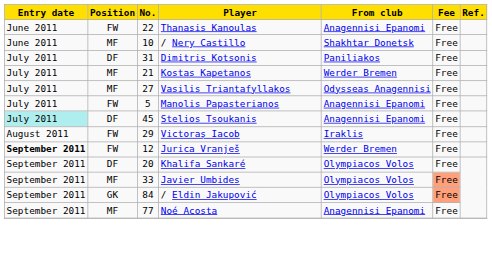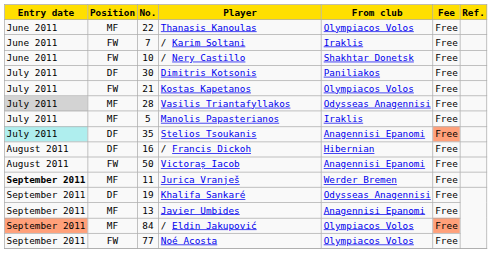 <table class="wikitable sortable">
 <tr>
 <th style="background:#FFDF00; color:black;"><strong>Entry date</strong></th>
 <th style="background:#FFDF00; color:black;"><strong>Position</strong></th>
 <th style="background:#FFDF00; color:black;"><strong>No.</strong></th>
 <th style="background:#FFDF00; color:black;"; width=220><strong>Player</strong></th>
 <th style="background:#FFDF00; color:black;"><strong>From club</strong></th>
 <th style="background:#FFDF00; color:black;"><strong>Fee</strong></th>
 <th style="background:#FFDF00; color:black;"><strong>Ref.</strong></th>
 </tr>
 <tr>
 <td>June 2011</td>
-<td style="text-align:center;">FW</td>
+<td style="text-align:center;">MF</td>
 <td style="text-align:center;">22</td>
 <td style="text-align:left;"> <a href='#'>Thanasis Kanoulas</a></td>
-<td style="text-align:left;"> <a href='#'>Anagennisi Epanomi</a></td>
+<td style="text-align:left;"> <a href='#'>Olympiacos Volos</a></td>
 <td>Free</td>
 <td></td>
 </tr>
 <tr>
 <td>June 2011</td>
-<td style="text-align:center;">MF</td>
+<td style="text-align:center;">FW</td>
+<td style="text-align:center;">7</td>
+<td style="text-align:left;"> /  <a href='#'>Karim Soltani</a></td>
+<td style="text-align:left;"> <a href='#'>Iraklis</a></td>
+<td>Free</td>
+<td></td>
+</tr>
+<tr>
+<td>June 2011</td>
+<td style="text-align:center;">FW</td>
 <td style="text-align:center;">10</td>
 <td style="text-align:left;"> /  <a href='#'>Nery Castillo</a></td>
 <td style="text-align:left;"> <a href='#'>Shakhtar Donetsk</a></td>
 <td>Free</td>
 <td></td>
 </tr>
 <tr>
 <td>July 2011</td>
 <td style="text-align:center;">DF</td>
-<td style="text-align:center;">31</td>
+<td style="text-align:center;">30</td>
 <td style="text-align:left;"> <a href='#'>Dimitris Kotsonis</a></td>
 <td style="text-align:left;"> <a href='#'>Paniliakos</a></td>
 <td>Free</td>
 <td></td>
 </tr>
 <tr>
 <td>July 2011</td>
-<td style="text-align:center;">MF</td>
+<td style="text-align:center;">FW</td>
 <td style="text-align:center;">21</td>
 <td style="text-align:left;"> <a href='#'>Kostas Kapetanos</a></td>
-<td style="text-align:left;"> <a href='#'>Werder Bremen</a></td>
+<td style="text-align:left;"> <a href='#'>Olympiacos Volos</a></td>
 <td>Free</td>
 <td></td>
 </tr>
 <tr>
-<td>July 2011</td>
+<td style="background: lightgrey;">July 2011</td>
 <td style="text-align:center;">MF</td>
-<td style="text-align:center;">27</td>
+<td style="text-align:center;">28</td>
 <td style="text-align:left;"> <a href='#'>Vasilis Triantafyllakos</a></td>
 <td style="text-align:left;"> <a href='#'>Odysseas Anagennisi</a></td>
 <td>Free</td>
 <td></td>
 </tr>
 <tr>
 <td>July 2011</td>
-<td style="text-align:center;">FW</td>
+<td style="text-align:center;">MF</td>
 <td style="text-align:center;">5</td>
 <td style="text-align:left;"> <a href='#'>Manolis Papasterianos</a></td>
-<td style="text-align:left;"> <a href='#'>Anagennisi Epanomi</a></td>
+<td style="text-align:left;"> <a href='#'>Iraklis</a></td>
 <td>Free</td>
 <td></td>
 </tr>
 <tr>
 <td style="background: paleturquoise;">July 2011</td>
 <td style="text-align:center;">DF</td>
-<td style="text-align:center;">45</td>
+<td style="text-align:center;">35</td>
 <td style="text-align:left;"> <a href='#'>Stelios Tsoukanis</a></td>
 <td style="text-align:left;"> <a href='#'>Anagennisi Epanomi</a></td>
+<td style="background: lightsalmon;">Free</td>
+<td></td>
+</tr>
+<tr>
+<td>August 2011</td>
+<td style="text-align:center;">DF</td>
+<td style="text-align:center;">16</td>
+<td style="text-align:left;"> /  <a href='#'>Francis Dickoh</a></td>
+<td style="text-align:left;"> <a href='#'>Hibernian</a></td>
 <td>Free</td>
 <td></td>
 </tr>
 <tr>
 <td>August 2011</td>
 <td style="text-align:center;">FW</td>
-<td style="text-align:center;">29</td>
+<td style="text-align:center;">50</td>
 <td style="text-align:left;"> <a href='#'>Victoraș Iacob</a></td>
-<td style="text-align:left;"> <a href='#'>Iraklis</a></td>
+<td style="text-align:left;"> <a href='#'>Anagennisi Epanomi</a></td>
 <td>Free</td>
 <td></td>
 </tr>
 <tr>
 <td><strong>September 2011</strong></td>
-<td style="text-align:center;">FW</td>
-<td style="text-align:center;">12</td>
+<td style="text-align:center;">MF</td>
+<td style="text-align:center;">11</td>
 <td style="text-align:left;"> <a href='#'>Jurica Vranješ</a></td>
 <td style="text-align:left;"> <a href='#'>Werder Bremen</a></td>
 <td>Free</td>
 <td></td>
 </tr>
 <tr>
 <td>September 2011</td>
 <td style="text-align:center;">DF</td>
-<td style="text-align:center;">20</td>
+<td style="text-align:center;">19</td>
 <td style="text-align:left;"> <a href='#'>Khalifa Sankaré</a></td>
-<td style="text-align:left;"> <a href='#'>Olympiacos Volos</a></td>
+<td style="text-align:left;"> <a href='#'>Odysseas Anagennisi</a></td>
 <td>Free</td>
 <td rowspan=4></td>
 </tr>
 <tr>
 <td>September 2011</td>
 <td style="text-align:center;">MF</td>
-<td style="text-align:center;">33</td>
+<td style="text-align:center;">13</td>
 <td style="text-align:left;"> <a href='#'>Javier Umbides</a></td>
-<td style="text-align:left;"> <a href='#'>Olympiacos Volos</a></td>
-<td style="background: lightsalmon;">Free</td>
+<td style="text-align:left;"> <a href='#'>Anagennisi Epanomi</a></td>
+<td>Free</td>
 </tr>
 <tr>
-<td>September 2011</td>
-<td style="text-align:center;">GK</td>
+<td style="background: lightsalmon;">September 2011</td>
+<td style="text-align:center;">MF</td>
 <td style="text-align:center;">84</td>
 <td style="text-align:left;"> /  <a href='#'>Eldin Jakupović</a></td>
 <td style="text-align:left;"> <a href='#'>Olympiacos Volos</a></td>
 <td style="background: lightsalmon;">Free</td>
 </tr>
 <tr>
 <td>September 2011</td>
-<td style="text-align:center;">MF</td>
+<td style="text-align:center;">FW</td>
 <td style="text-align:center;">77</td>
 <td style="text-align:left;"> <a href='#'>Noé Acosta</a></td>
-<td style="text-align:left;"> <a href='#'>Anagennisi Epanomi</a></td>
+<td style="text-align:left;"> <a href='#'>Olympiacos Volos</a></td>
 <td>Free</td>
 </tr>
 <tr>
 </tr>
 </table>
